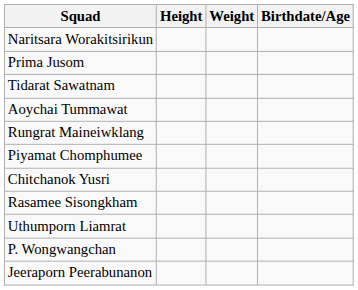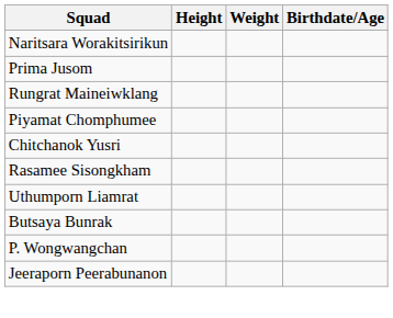 <table class=wikitable>
 <tr>
 <th>Squad</th>
 <th>Height</th>
 <th>Weight</th>
 <th>Birthdate/Age</th>
 </tr>
 <tr>
 <td>Naritsara Worakitsirikun</td>
 <td></td>
 <td></td>
 <td></td>
 </tr>
 <tr>
 <td>Prima Jusom</td>
-<td></td>
-<td></td>
-<td></td>
-</tr>
-<tr>
-<td>Tidarat Sawatnam</td>
-<td></td>
-<td></td>
-<td></td>
-</tr>
-<tr>
-<td>Aoychai Tummawat</td>
 <td></td>
 <td></td>
 <td></td>
 </tr>
 <tr>
 <td>Rungrat Maineiwklang</td>
 <td></td>
 <td></td>
 <td></td>
 </tr>
 <tr>
 <td>Piyamat Chomphumee</td>
 <td></td>
 <td></td>
 <td></td>
 </tr>
 <tr>
 <td>Chitchanok Yusri</td>
 <td></td>
 <td></td>
 <td></td>
 </tr>
 <tr>
 <td>Rasamee Sisongkham</td>
 <td></td>
 <td></td>
 <td></td>
 </tr>
 <tr>
 <td>Uthumporn Liamrat</td>
 <td></td>
 <td></td>
 <td></td>
 </tr>
 <tr>
+<td>Butsaya Bunrak</td>
+<td></td>
+<td></td>
+<td></td>
+</tr>
+<tr>
 <td>P. Wongwangchan</td>
 <td></td>
 <td></td>
 <td></td>
 </tr>
 <tr>
 <td>Jeeraporn Peerabunanon</td>
 <td></td>
 <td></td>
 <td></td>
 </tr>
 </table>
